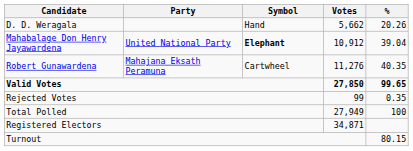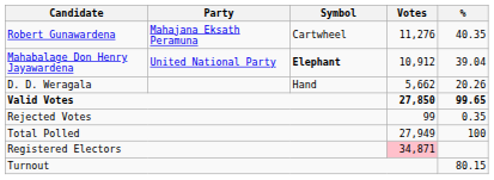 <table class="wikitable" border="1" style="text-align:right;">
 <tr>
 <th align=left width="180">Candidate</th>
 <th align=left width="180">Party</th>
 <th align=left width="120">Symbol</th>
 <th align=left width="60">Votes</th>
 <th align=left width="60">%</th>
 </tr>
 <tr>
-<td align=left>D. D. Weragala</td>
-<td></td>
-<td align=left>Hand</td>
-<td align=right>5,662</td>
-<td align=right>20.26</td>
+<td align=left><a href='#'>Robert Gunawardena</a></td>
+<td align=left><a href='#'>Mahajana Eksath Peramuna</a></td>
+<td align=left>Cartwheel</td>
+<td align=right>11,276</td>
+<td align=right>40.35</td>
 </tr>
 <tr>
 <td align=left><a href='#'>Mahabalage Don Henry Jayawardena</a></td>
 <td align=left><a href='#'>United National Party</a></td>
 <td align=left><strong>Elephant</strong></td>
 <td align=right>10,912</td>
 <td align=right>39.04</td>
 </tr>
 <tr>
-<td align=left><a href='#'>Robert Gunawardena</a></td>
-<td align=left><a href='#'>Mahajana Eksath Peramuna</a></td>
-<td align=left>Cartwheel</td>
-<td align=right>11,276</td>
-<td align=right>40.35</td>
+<td align=left>D. D. Weragala</td>
+<td></td>
+<td align=left>Hand</td>
+<td align=right>5,662</td>
+<td align=right>20.26</td>
 </tr>
 <tr>
 <td align=left colspan=3><strong>Valid Votes</strong></td>
 <td align=right><strong>27,850</strong></td>
 <td align=right><strong>99.65</strong></td>
 </tr>
 <tr>
 <td align=left colspan=3>Rejected Votes</td>
 <td align=right>99</td>
 <td align=right>0.35</td>
 </tr>
 <tr>
 <td align=left colspan=3>Total Polled</td>
 <td align=right>27,949</td>
 <td align=right>100</td>
 </tr>
 <tr>
 <td align=left colspan=3>Registered Electors</td>
-<td align=right>34,871</td>
+<td align=right style="background: pink;">34,871</td>
 <td></td>
 </tr>
 <tr>
 <td align=left colspan=4>Turnout</td>
 <td align=right>80.15</td>
 </tr>
 </table>
